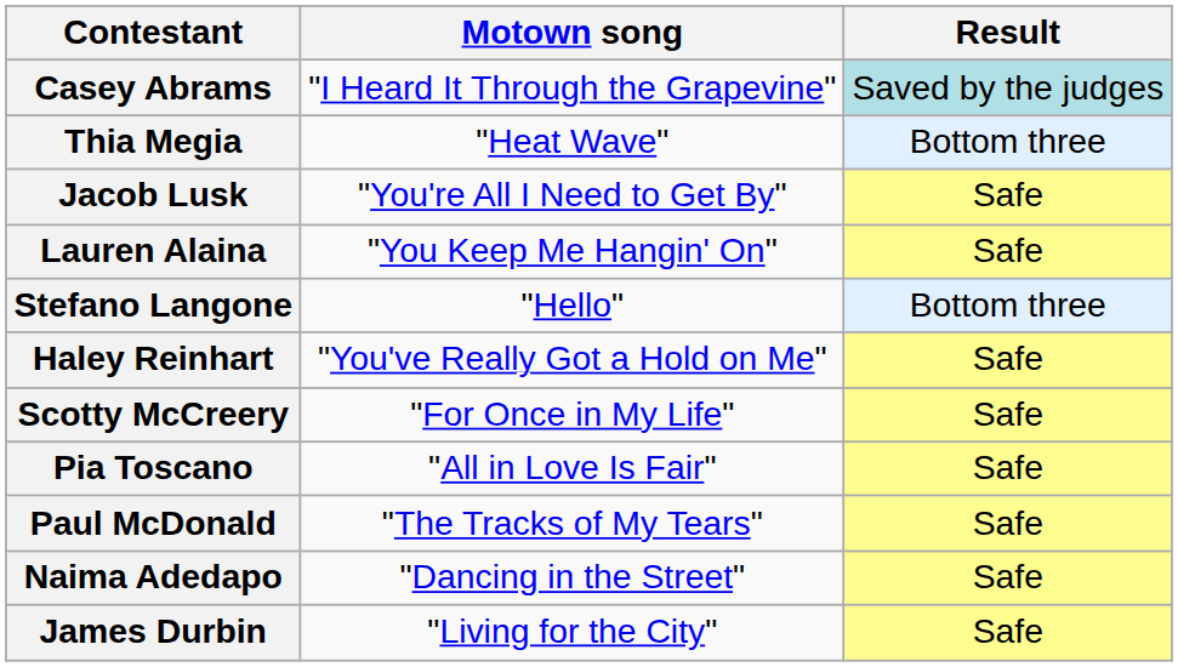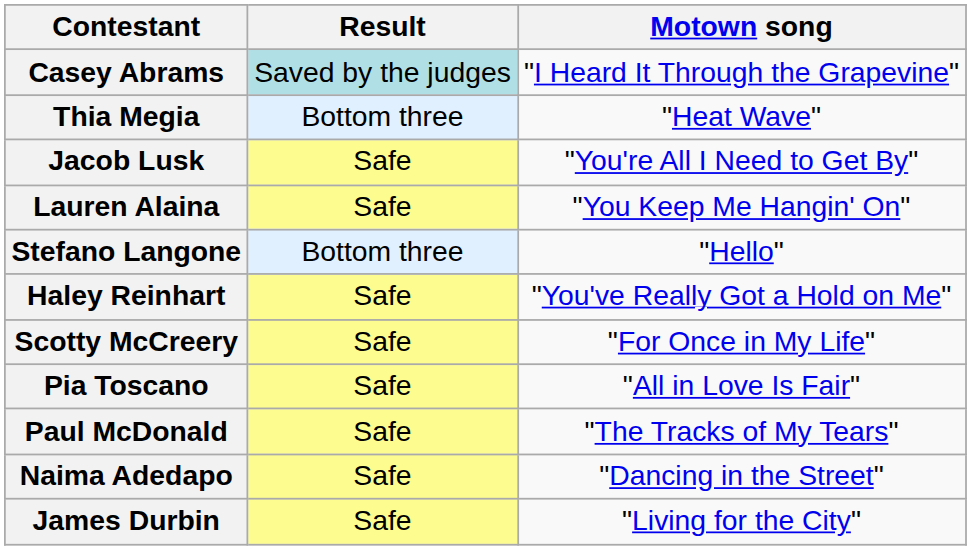 <table class="wikitable unsortable" style="text-align:center;">
 <tr>
 <th scope="col">Contestant</th>
+<th scope="col">Result</th>
 <th scope="col"><a href='#'>Motown</a> song</th>
-<th scope="col">Result</th>
 </tr>
 <tr>
 <th scope="row">Casey Abrams</th>
+<td bgcolor="B0E0E6">Saved by the judges</td>
 <td>"<a href='#'>I Heard It Through the Grapevine</a>"</td>
-<td bgcolor="B0E0E6">Saved by the judges</td>
 </tr>
 <tr>
 <th scope="row">Thia Megia</th>
+<td bgcolor="E0F0FF">Bottom three</td>
 <td>"<a href='#'>Heat Wave</a>"</td>
-<td bgcolor="E0F0FF">Bottom three</td>
 </tr>
 <tr>
 <th scope="row">Jacob Lusk</th>
+<td bgcolor="FDFC8F">Safe</td>
 <td>"<a href='#'>You're All I Need to Get By</a>"</td>
-<td bgcolor="FDFC8F">Safe</td>
 </tr>
 <tr>
 <th scope="row">Lauren Alaina</th>
+<td bgcolor="FDFC8F">Safe</td>
 <td>"<a href='#'>You Keep Me Hangin' On</a>"</td>
-<td bgcolor="FDFC8F">Safe</td>
 </tr>
 <tr>
 <th scope="row">Stefano Langone</th>
+<td bgcolor="E0F0FF">Bottom three</td>
 <td>"<a href='#'>Hello</a>"</td>
-<td bgcolor="E0F0FF">Bottom three</td>
 </tr>
 <tr>
 <th scope="row">Haley Reinhart</th>
+<td bgcolor="FDFC8F">Safe</td>
 <td>"<a href='#'>You've Really Got a Hold on Me</a>"</td>
-<td bgcolor="FDFC8F">Safe</td>
 </tr>
 <tr>
 <th scope="row">Scotty McCreery</th>
+<td bgcolor="FDFC8F">Safe</td>
 <td>"<a href='#'>For Once in My Life</a>"</td>
-<td bgcolor="FDFC8F">Safe</td>
 </tr>
 <tr>
 <th scope="row">Pia Toscano</th>
+<td bgcolor="FDFC8F">Safe</td>
 <td>"<a href='#'>All in Love Is Fair</a>"</td>
-<td bgcolor="FDFC8F">Safe</td>
 </tr>
 <tr>
 <th scope="row">Paul McDonald</th>
+<td bgcolor="FDFC8F">Safe</td>
 <td>"<a href='#'>The Tracks of My Tears</a>"</td>
-<td bgcolor="FDFC8F">Safe</td>
 </tr>
 <tr>
 <th scope="row">Naima Adedapo</th>
+<td bgcolor="FDFC8F">Safe</td>
 <td>"<a href='#'>Dancing in the Street</a>"</td>
-<td bgcolor="FDFC8F">Safe</td>
 </tr>
 <tr>
 <th scope="row">James Durbin</th>
+<td bgcolor="FDFC8F">Safe</td>
 <td>"<a href='#'>Living for the City</a>"</td>
-<td bgcolor="FDFC8F">Safe</td>
 </tr>
 </table>
